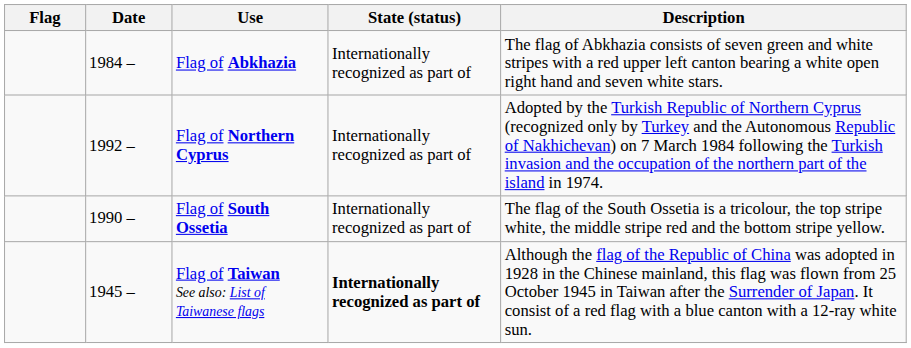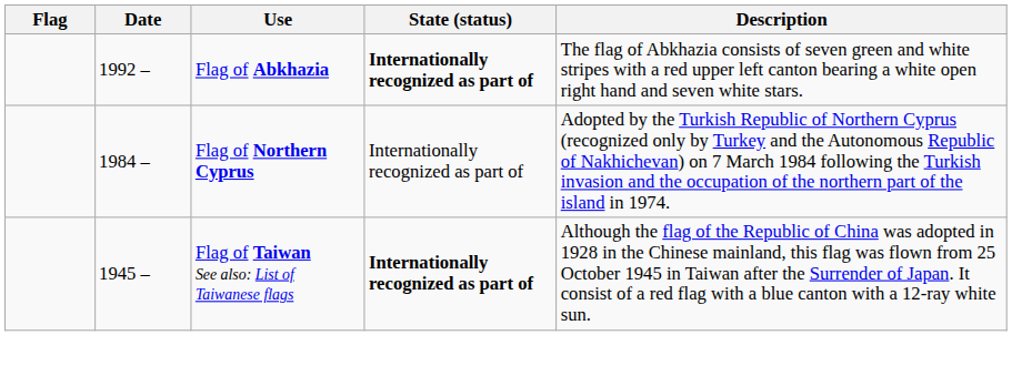 <table class="wikitable" style="background:#FFFFF;">
 <tr>
 <th style="width:100px;">Flag</th>
 <th style="width:100px;">Date</th>
 <th style="width:200px;">Use</th>
 <th style="width:200px;">State (status)</th>
 <th style="width:600px;">Description</th>
 </tr>
 <tr>
 <td></td>
-<td>1984 –</td>
+<td>1992 –</td>
 <td><a href='#'>Flag of</a> <strong><a href='#'>Abkhazia</a></strong></td>
-<td>Internationally recognized as part of </td>
+<td><strong>Internationally recognized as part of </strong></td>
 <td>The flag of Abkhazia consists of seven green and white stripes with a red upper left canton bearing a white open right hand and seven white stars.</td>
 </tr>
 <tr>
 <td></td>
-<td>1992 –</td>
+<td>1984 –</td>
 <td><a href='#'>Flag of</a> <strong><a href='#'>Northern Cyprus</a></strong></td>
 <td>Internationally recognized as part of </td>
 <td>Adopted by the <a href='#'>Turkish Republic of Northern Cyprus</a> (recognized only by <a href='#'>Turkey</a> and the Autonomous <a href='#'>Republic of Nakhichevan</a>) on 7 March 1984 following the <a href='#'>Turkish invasion and the occupation of the northern part of the island</a> in 1974.</td>
-</tr>
-<tr>
-<td></td>
-<td>1990 –</td>
-<td><a href='#'>Flag of</a> <strong><a href='#'>South Ossetia</a></strong></td>
-<td>Internationally recognized as part of </td>
-<td>The flag of the South Ossetia is a tricolour, the top stripe white, the middle stripe red and the bottom stripe yellow.</td>
 </tr>
 <tr>
 <td></td>
 <td>1945 –</td>
 <td><a href='#'>Flag of</a> <strong><a href='#'>Taiwan</a></strong><br><small><em>See also: <a href='#'>List of Taiwanese flags</a></em></small></td>
 <td><strong>Internationally recognized as part of </strong></td>
 <td>Although the <a href='#'>flag of the Republic of China</a> was adopted in 1928 in the Chinese mainland, this flag was flown from 25 October 1945 in Taiwan after the <a href='#'>Surrender of Japan</a>. It consist of a red flag with a blue canton with a 12-ray white sun.</td>
 </tr>
 </table>
